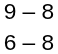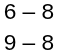 <table style="text-align:center">
 <tr>
 <th width=200></th>
 <th width=100></th>
 <th width=200></th>
 </tr>
 <tr>
+<td align=right></td>
+<td>6 – 8</td>
+<td align=left><strong></strong></td>
+</tr>
+<tr>
 <td align=right><strong></strong></td>
 <td>9 – 8</td>
 <td align=left></td>
 </tr>
-<tr>
-<td align=right></td>
-<td>6 – 8</td>
-<td align=left><strong></strong></td>
-</tr>
 </table>
